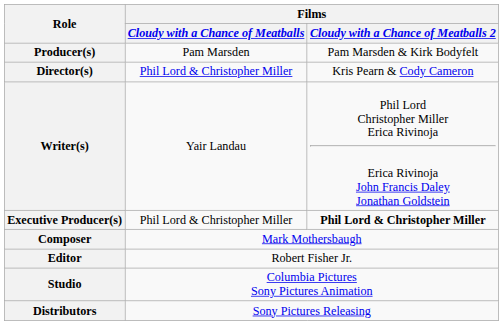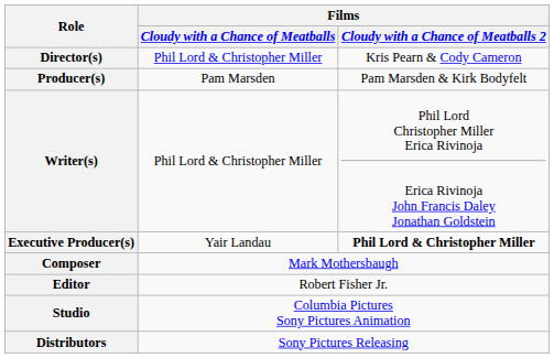 <table class="wikitable" style="text-align:center;">
 <tr>
 <th rowspan="2">Role</th>
 <th colspan="2">Films</th>
 </tr>
 <tr>
 <th><em><a href='#'>Cloudy with a Chance of Meatballs</a></em></th>
 <th><em><a href='#'>Cloudy with a Chance of Meatballs 2</a></em></th>
 </tr>
 <tr>
+<th>Director(s)</th>
+<td><a href='#'>Phil Lord & Christopher Miller</a></td>
+<td>Kris Pearn & <a href='#'>Cody Cameron</a></td>
+</tr>
+<tr>
 <th>Producer(s)</th>
 <td>Pam Marsden</td>
 <td>Pam Marsden & Kirk Bodyfelt</td>
 </tr>
 <tr>
-<th>Director(s)</th>
-<td><a href='#'>Phil Lord & Christopher Miller</a></td>
-<td>Kris Pearn & <a href='#'>Cody Cameron</a></td>
-</tr>
-<tr>
 <th>Writer(s)</th>
-<td>Yair Landau</td>
+<td>Phil Lord & Christopher Miller</td>
 <td style="text-align:center;"><br>Phil Lord<br>Christopher Miller<br>Erica Rivinoja<hr><br>Erica Rivinoja<br><a href='#'>John Francis Daley</a><br><a href='#'>Jonathan Goldstein</a></td>
 </tr>
 <tr>
 <th>Executive Producer(s)</th>
-<td>Phil Lord & Christopher Miller</td>
+<td>Yair Landau</td>
 <td><strong>Phil Lord & Christopher Miller</strong></td>
 </tr>
 <tr>
 <th>Composer</th>
 <td colspan="2"><a href='#'>Mark Mothersbaugh</a></td>
 </tr>
 <tr>
 <th>Editor</th>
 <td colspan="2">Robert Fisher Jr.</td>
 </tr>
 <tr>
 <th>Studio</th>
 <td colspan="2"><a href='#'>Columbia Pictures</a><br><a href='#'>Sony Pictures Animation</a></td>
 </tr>
 <tr>
 <th>Distributors</th>
 <td colspan="2"><a href='#'>Sony Pictures Releasing</a></td>
 </tr>
 </table>
